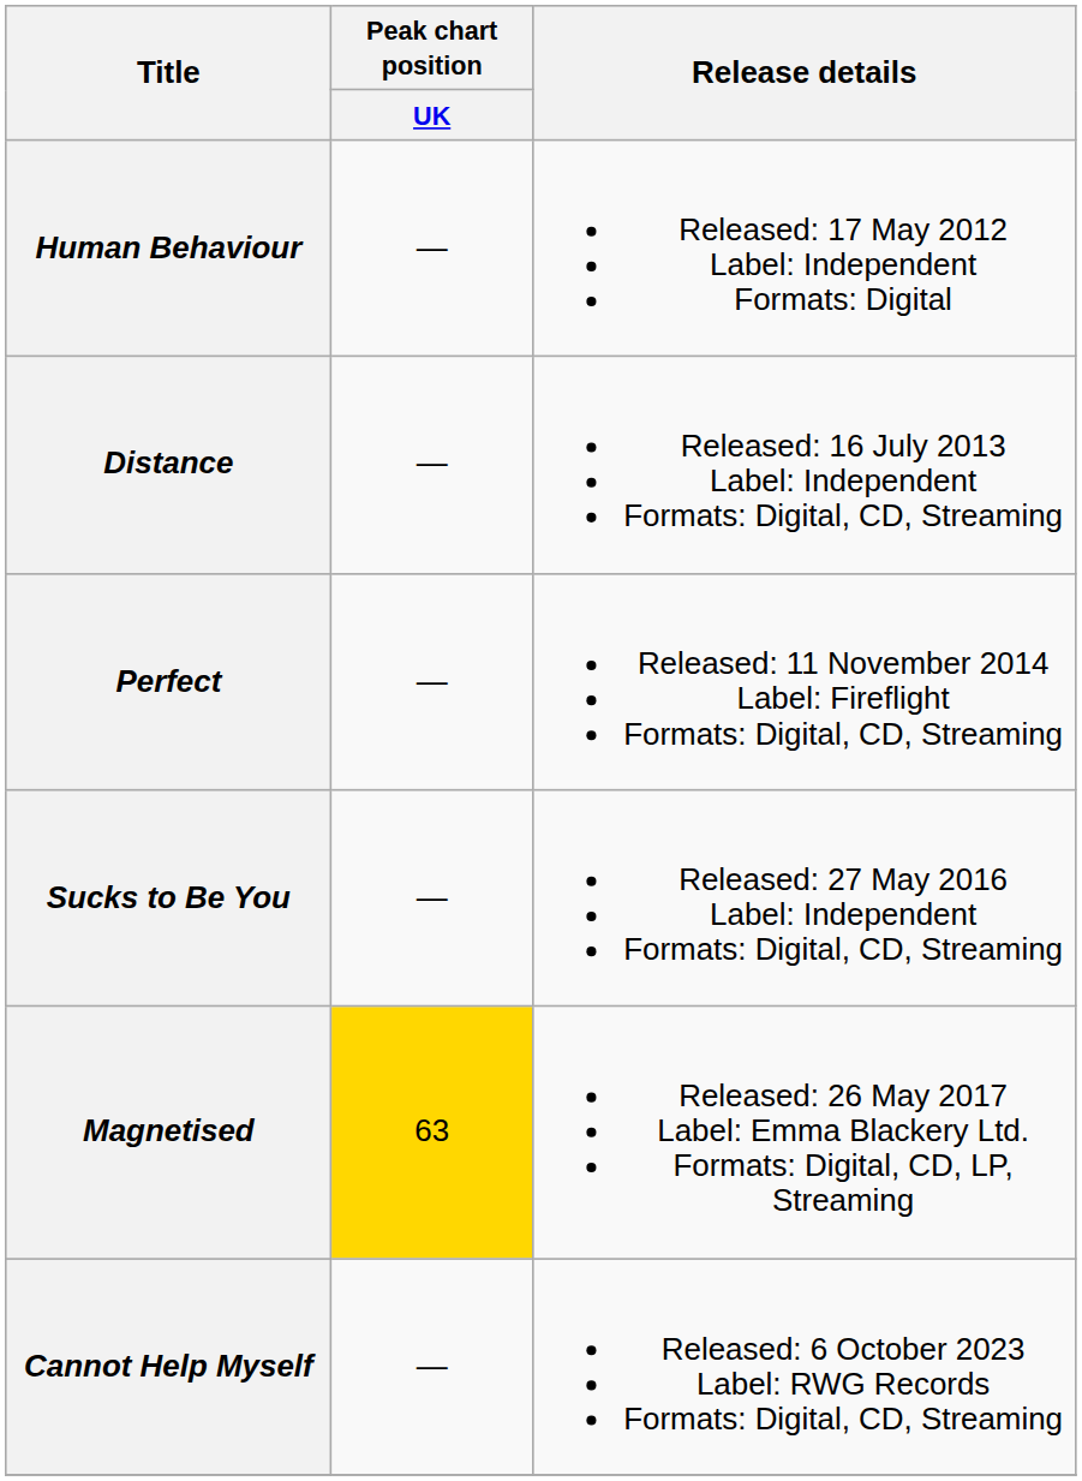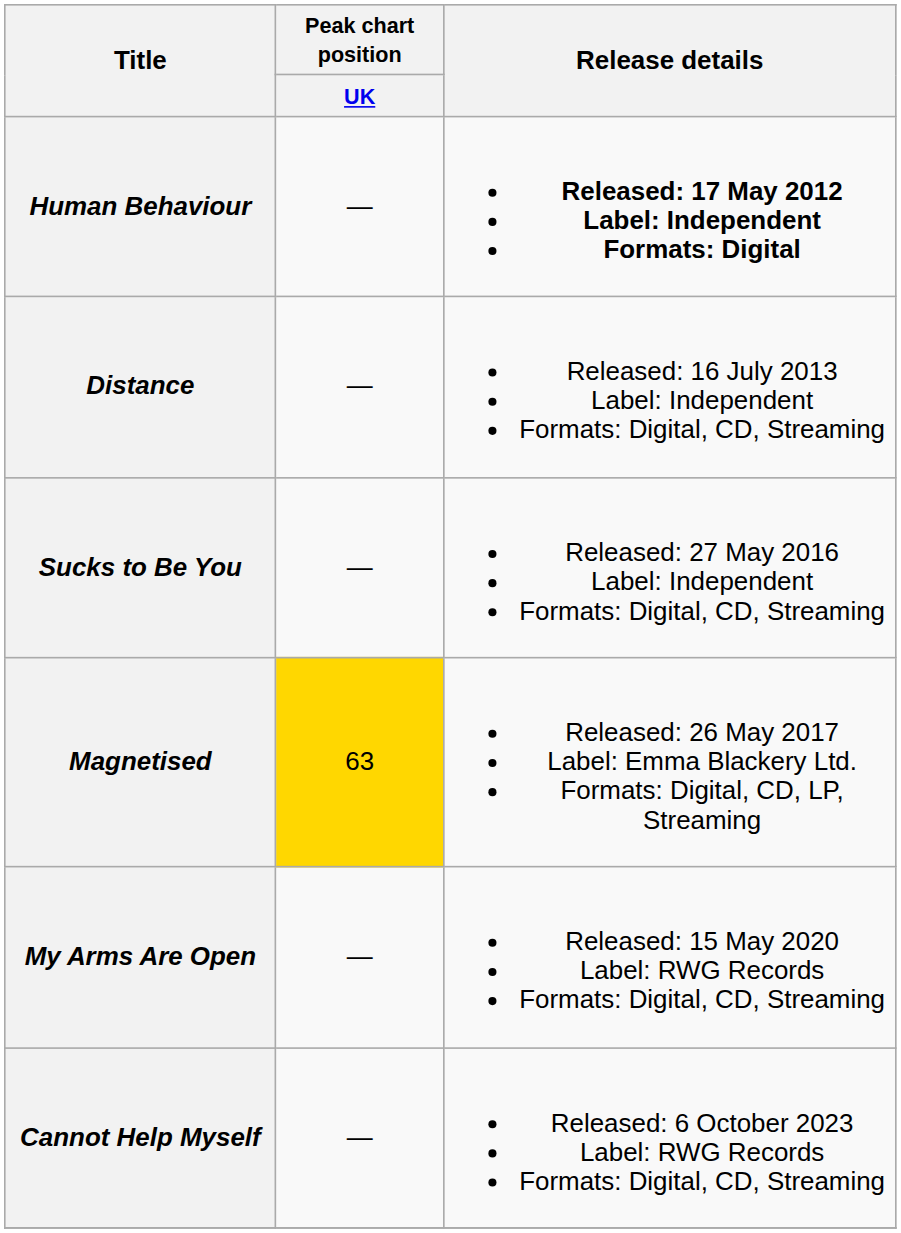 <table class="wikitable plainrowheaders" style="text-align:center;">
 <tr>
 <th scope="col" rowspan="2"  style="width:10em;">Title</th>
 <th scope="col" colspan="1" style="width:6em;"><small>Peak chart<br>position</small></th>
 <th scope="col" rowspan="2"  style="width:17em;">Release details</th>
 </tr>
 <tr>
 <th scope="col" style="text-align:center;"><small><a href='#'>UK</a><br></small></th>
 </tr>
 <tr>
 <th scope="row"><em>Human Behaviour</em></th>
 <td>—</td>
-<td><br><ul><li>Released: 17 May 2012</li><li>Label: Independent</li><li>Formats: Digital</li></ul></td>
+<td><strong><br><ul><li>Released: 17 May 2012</li><li>Label: Independent</li><li>Formats: Digital</li></ul></strong></td>
 </tr>
 <tr>
 <th scope="row"><em>Distance</em></th>
 <td>—</td>
 <td><br><ul><li>Released: 16 July 2013</li><li>Label: Independent</li><li>Formats: Digital, CD, Streaming</li></ul></td>
-</tr>
-<tr>
-<th scope="row"><em>Perfect</em></th>
-<td>—</td>
-<td><br><ul><li>Released: 11 November 2014</li><li>Label: Fireflight</li><li>Formats: Digital, CD, Streaming</li></ul></td>
 </tr>
 <tr>
 <th scope="row"><em>Sucks to Be You</em></th>
 <td>—</td>
 <td><br><ul><li>Released: 27 May 2016</li><li>Label: Independent</li><li>Formats: Digital, CD, Streaming</li></ul></td>
 </tr>
 <tr>
 <th scope="row"><em>Magnetised</em></th>
 <td style="background: gold;">63</td>
 <td><br><ul><li>Released: 26 May 2017</li><li>Label: Emma Blackery Ltd.</li><li>Formats: Digital, CD, LP, Streaming</li></ul></td>
 </tr>
 <tr>
+<th scope="row"><em>My Arms Are Open</em></th>
+<td>—</td>
+<td><br><ul><li>Released: 15 May 2020</li><li>Label: RWG Records</li><li>Formats: Digital, CD, Streaming</li></ul></td>
+</tr>
+<tr>
 <th scope="row"><em>Cannot Help Myself</em></th>
 <td>—</td>
 <td><br><ul><li>Released: 6 October 2023</li><li>Label: RWG Records</li><li>Formats: Digital, CD, Streaming</li></ul></td>
 </tr>
 <tr>
 </tr>
 </table>
